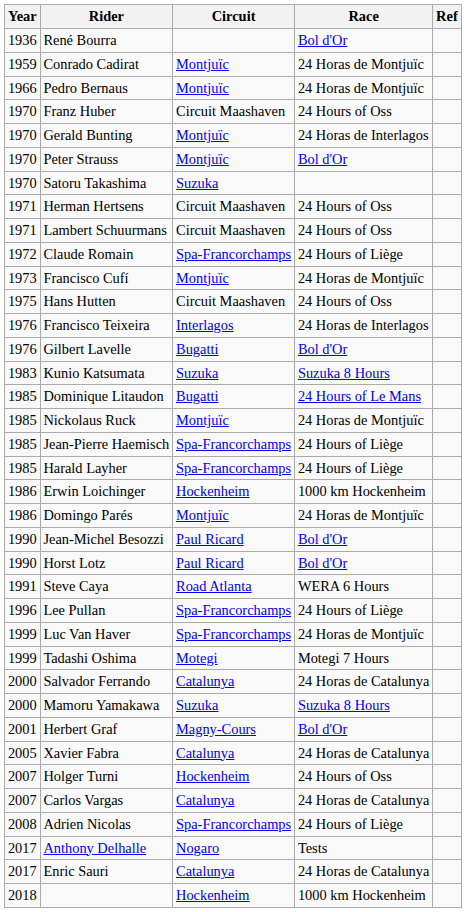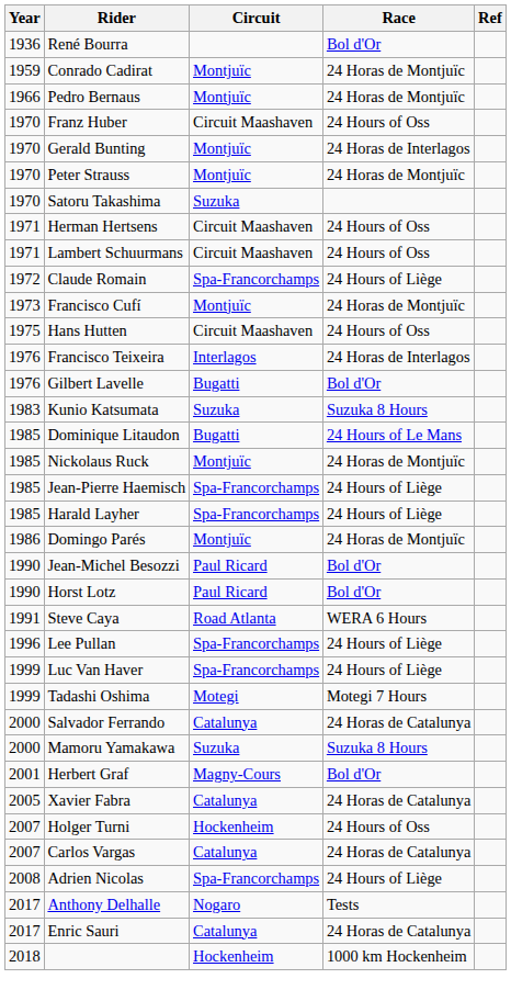 <table class="wikitable sortable" border="1" style="font-size: 90%">
 <tr>
 <th>Year</th>
 <th>Rider</th>
 <th>Circuit</th>
 <th>Race</th>
 <th>Ref</th>
 </tr>
 <tr>
 <td>1936</td>
 <td> René Bourra</td>
 <td></td>
 <td><a href='#'>Bol d'Or</a></td>
 <td></td>
 </tr>
 <tr>
 <td>1959</td>
 <td> Conrado Cadirat</td>
 <td><a href='#'>Montjuïc</a></td>
 <td>24 Horas de Montjuïc</td>
 <td></td>
 </tr>
 <tr>
 <td>1966</td>
 <td> Pedro Bernaus</td>
 <td><a href='#'>Montjuïc</a></td>
 <td>24 Horas de Montjuïc</td>
 <td></td>
 </tr>
 <tr>
 <td>1970</td>
 <td> Franz Huber</td>
 <td>Circuit Maashaven</td>
 <td>24 Hours of Oss</td>
 <td></td>
 </tr>
 <tr>
 <td>1970</td>
 <td> Gerald Bunting</td>
 <td><a href='#'>Montjuïc</a></td>
 <td>24 Horas de Interlagos</td>
 <td></td>
 </tr>
 <tr>
 <td>1970</td>
 <td> Peter Strauss</td>
 <td><a href='#'>Montjuïc</a></td>
-<td><a href='#'>Bol d'Or</a></td>
+<td>24 Horas de Montjuïc</td>
 <td></td>
 </tr>
 <tr>
 <td>1970</td>
 <td> Satoru Takashima</td>
 <td><a href='#'>Suzuka</a></td>
 <td></td>
 <td></td>
 </tr>
 <tr>
 <td>1971</td>
 <td> Herman Hertsens</td>
 <td>Circuit Maashaven</td>
 <td>24 Hours of Oss</td>
 <td></td>
 </tr>
 <tr>
 <td>1971</td>
 <td> Lambert Schuurmans</td>
 <td>Circuit Maashaven</td>
 <td>24 Hours of Oss</td>
 <td></td>
 </tr>
 <tr>
 <td>1972</td>
 <td> Claude Romain</td>
 <td><a href='#'>Spa-Francorchamps</a></td>
 <td>24 Hours of Liège</td>
 <td></td>
 </tr>
 <tr>
 <td>1973</td>
 <td> Francisco Cufí</td>
 <td><a href='#'>Montjuïc</a></td>
 <td>24 Horas de Montjuïc</td>
 <td></td>
 </tr>
 <tr>
 <td>1975</td>
 <td> Hans Hutten</td>
 <td>Circuit Maashaven</td>
 <td>24 Hours of Oss</td>
 <td></td>
 </tr>
 <tr>
 <td>1976</td>
 <td> Francisco Teixeira</td>
 <td><a href='#'>Interlagos</a></td>
 <td>24 Horas de Interlagos</td>
 <td></td>
 </tr>
 <tr>
 <td>1976</td>
 <td> Gilbert Lavelle</td>
 <td><a href='#'>Bugatti</a></td>
 <td><a href='#'>Bol d'Or</a></td>
 <td></td>
 </tr>
 <tr>
 <td>1983</td>
 <td> Kunio Katsumata</td>
 <td><a href='#'>Suzuka</a></td>
 <td><a href='#'>Suzuka 8 Hours</a></td>
 <td></td>
 </tr>
 <tr>
 <td>1985</td>
 <td> Dominique Litaudon</td>
 <td><a href='#'>Bugatti</a></td>
 <td><a href='#'>24 Hours of Le Mans</a></td>
 <td></td>
 </tr>
 <tr>
 <td>1985</td>
 <td> Nickolaus Ruck</td>
 <td><a href='#'>Montjuïc</a></td>
 <td>24 Horas de Montjuïc</td>
 <td></td>
 </tr>
 <tr>
 <td>1985</td>
 <td> Jean-Pierre Haemisch</td>
 <td><a href='#'>Spa-Francorchamps</a></td>
 <td>24 Hours of Liège</td>
 <td></td>
 </tr>
 <tr>
 <td>1985</td>
 <td> Harald Layher</td>
 <td><a href='#'>Spa-Francorchamps</a></td>
 <td>24 Hours of Liège</td>
 <td></td>
 </tr>
 <tr>
 <td>1986</td>
-<td> Erwin Loichinger</td>
-<td><a href='#'>Hockenheim</a></td>
-<td>1000 km Hockenheim</td>
-<td></td>
-</tr>
-<tr>
-<td>1986</td>
 <td> Domingo Parés</td>
 <td><a href='#'>Montjuïc</a></td>
 <td>24 Horas de Montjuïc</td>
 <td></td>
 </tr>
 <tr>
 <td>1990</td>
 <td> Jean-Michel Besozzi</td>
 <td><a href='#'>Paul Ricard</a></td>
 <td><a href='#'>Bol d'Or</a></td>
 <td></td>
 </tr>
 <tr>
 <td>1990</td>
 <td> Horst Lotz</td>
 <td><a href='#'>Paul Ricard</a></td>
 <td><a href='#'>Bol d'Or</a></td>
 <td></td>
 </tr>
 <tr>
 <td>1991</td>
 <td> Steve Caya</td>
 <td><a href='#'>Road Atlanta</a></td>
 <td>WERA 6 Hours</td>
 <td></td>
 </tr>
 <tr>
 <td>1996</td>
 <td> Lee Pullan</td>
 <td><a href='#'>Spa-Francorchamps</a></td>
 <td>24 Hours of Liège</td>
 <td></td>
 </tr>
 <tr>
 <td>1999</td>
 <td> Luc Van Haver</td>
 <td><a href='#'>Spa-Francorchamps</a></td>
-<td>24 Horas de Montjuïc</td>
+<td>24 Hours of Liège</td>
 <td></td>
 </tr>
 <tr>
 <td>1999</td>
 <td> Tadashi Oshima</td>
 <td><a href='#'>Motegi</a></td>
 <td>Motegi 7 Hours</td>
 <td></td>
 </tr>
 <tr>
 <td>2000</td>
 <td> Salvador Ferrando</td>
 <td><a href='#'>Catalunya</a></td>
 <td>24 Horas de Catalunya</td>
 <td></td>
 </tr>
 <tr>
 <td>2000</td>
 <td> Mamoru Yamakawa</td>
 <td><a href='#'>Suzuka</a></td>
 <td><a href='#'>Suzuka 8 Hours</a></td>
 <td></td>
 </tr>
 <tr>
 <td>2001</td>
 <td> Herbert Graf</td>
 <td><a href='#'>Magny-Cours</a></td>
 <td><a href='#'>Bol d'Or</a></td>
 <td></td>
 </tr>
 <tr>
 <td>2005</td>
 <td> Xavier Fabra</td>
 <td><a href='#'>Catalunya</a></td>
 <td>24 Horas de Catalunya</td>
 <td></td>
 </tr>
 <tr>
 <td>2007</td>
 <td> Holger Turni</td>
 <td><a href='#'>Hockenheim</a></td>
 <td>24 Hours of Oss</td>
 <td></td>
 </tr>
 <tr>
 <td>2007</td>
 <td> Carlos Vargas</td>
 <td><a href='#'>Catalunya</a></td>
 <td>24 Horas de Catalunya</td>
 <td></td>
 </tr>
 <tr>
 <td>2008</td>
 <td> Adrien Nicolas</td>
 <td><a href='#'>Spa-Francorchamps</a></td>
 <td>24 Hours of Liège</td>
 <td></td>
 </tr>
 <tr>
 <td>2017</td>
 <td> <a href='#'>Anthony Delhalle</a></td>
 <td><a href='#'>Nogaro</a></td>
 <td>Tests</td>
 <td></td>
 </tr>
 <tr>
 <td>2017</td>
 <td> Enric Sauri</td>
 <td><a href='#'>Catalunya</a></td>
 <td>24 Horas de Catalunya</td>
 <td></td>
 </tr>
 <tr>
 <td>2018</td>
 <td></td>
 <td><a href='#'>Hockenheim</a></td>
 <td>1000 km Hockenheim</td>
 <td></td>
 </tr>
 <tr>
 </tr>
 </table>
